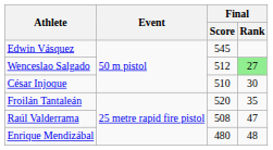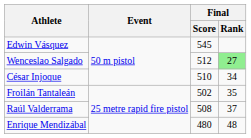 <table class="wikitable" border="1" style="font-size:90%">
 <tr>
 <th rowspan=2>Athlete</th>
 <th rowspan=2>Event</th>
 <th colspan=2>Final</th>
 </tr>
 <tr>
 <th>Score</th>
 <th>Rank</th>
 </tr>
 <tr>
 <td><a href='#'>Edwin Vásquez</a></td>
 <td rowspan=3><a href='#'>50 m pistol</a></td>
 <td align=center>545</td>
 <td align=center></td>
 </tr>
 <tr>
 <td><a href='#'>Wenceslao Salgado</a></td>
 <td align=center>512</td>
 <td align=center style="background: lightgreen;">27</td>
 </tr>
 <tr>
 <td><a href='#'>César Injoque</a></td>
 <td align=center>510</td>
-<td align=center>30</td>
+<td align=center>34</td>
 </tr>
 <tr>
 <td><a href='#'>Froilán Tantaleán</a></td>
 <td rowspan=3><a href='#'>25 metre rapid fire pistol</a></td>
-<td align=center>520</td>
+<td align=center>502</td>
 <td align=center>35</td>
 </tr>
 <tr>
 <td><a href='#'>Raúl Valderrama</a></td>
 <td align=center>508</td>
-<td align=center>47</td>
+<td align=center>37</td>
 </tr>
 <tr>
 <td><a href='#'>Enrique Mendizábal</a></td>
 <td align=center>480</td>
 <td align=center>48</td>
 </tr>
 </table>
